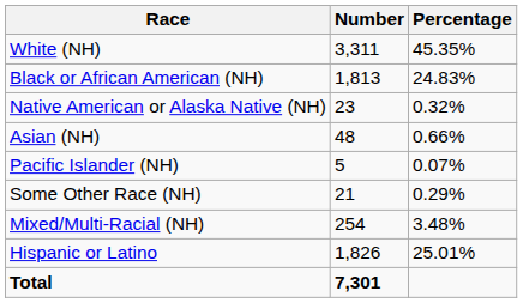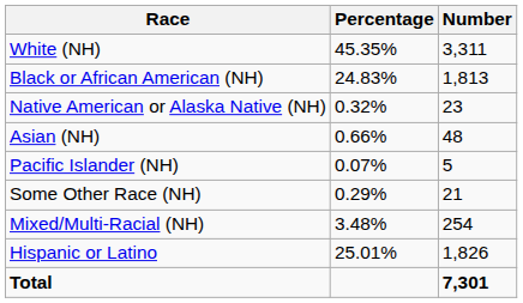 <table class="wikitable">
 <tr>
 <th>Race</th>
+<th>Percentage</th>
 <th>Number</th>
-<th>Percentage</th>
 </tr>
 <tr>
 <td><a href='#'>White</a> (NH)</td>
+<td>45.35%</td>
 <td>3,311</td>
-<td>45.35%</td>
 </tr>
 <tr>
 <td><a href='#'>Black or African American</a> (NH)</td>
+<td>24.83%</td>
 <td>1,813</td>
-<td>24.83%</td>
 </tr>
 <tr>
 <td><a href='#'>Native American</a> or <a href='#'>Alaska Native</a> (NH)</td>
+<td>0.32%</td>
 <td>23</td>
-<td>0.32%</td>
 </tr>
 <tr>
 <td><a href='#'>Asian</a> (NH)</td>
+<td>0.66%</td>
 <td>48</td>
-<td>0.66%</td>
 </tr>
 <tr>
 <td><a href='#'>Pacific Islander</a> (NH)</td>
+<td>0.07%</td>
 <td>5</td>
-<td>0.07%</td>
 </tr>
 <tr>
 <td>Some Other Race (NH)</td>
+<td>0.29%</td>
 <td>21</td>
-<td>0.29%</td>
 </tr>
 <tr>
 <td><a href='#'>Mixed/Multi-Racial</a> (NH)</td>
+<td>3.48%</td>
 <td>254</td>
-<td>3.48%</td>
 </tr>
 <tr>
 <td><a href='#'>Hispanic or Latino</a></td>
+<td>25.01%</td>
 <td>1,826</td>
-<td>25.01%</td>
 </tr>
 <tr>
 <td><strong>Total</strong></td>
+<td></td>
 <td><strong>7,301</strong></td>
-<td></td>
 </tr>
 </table>
